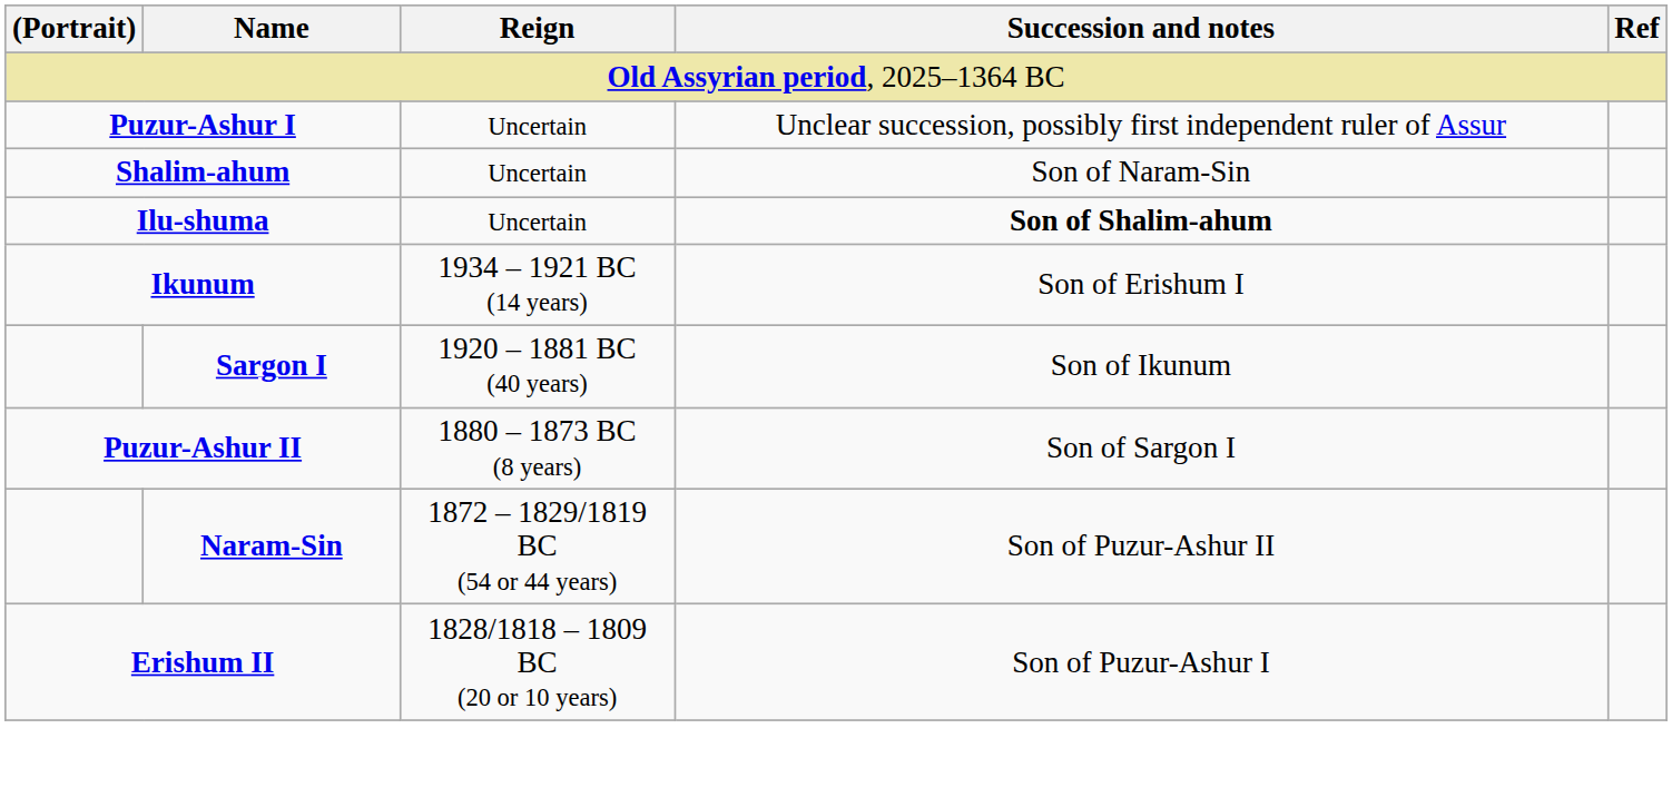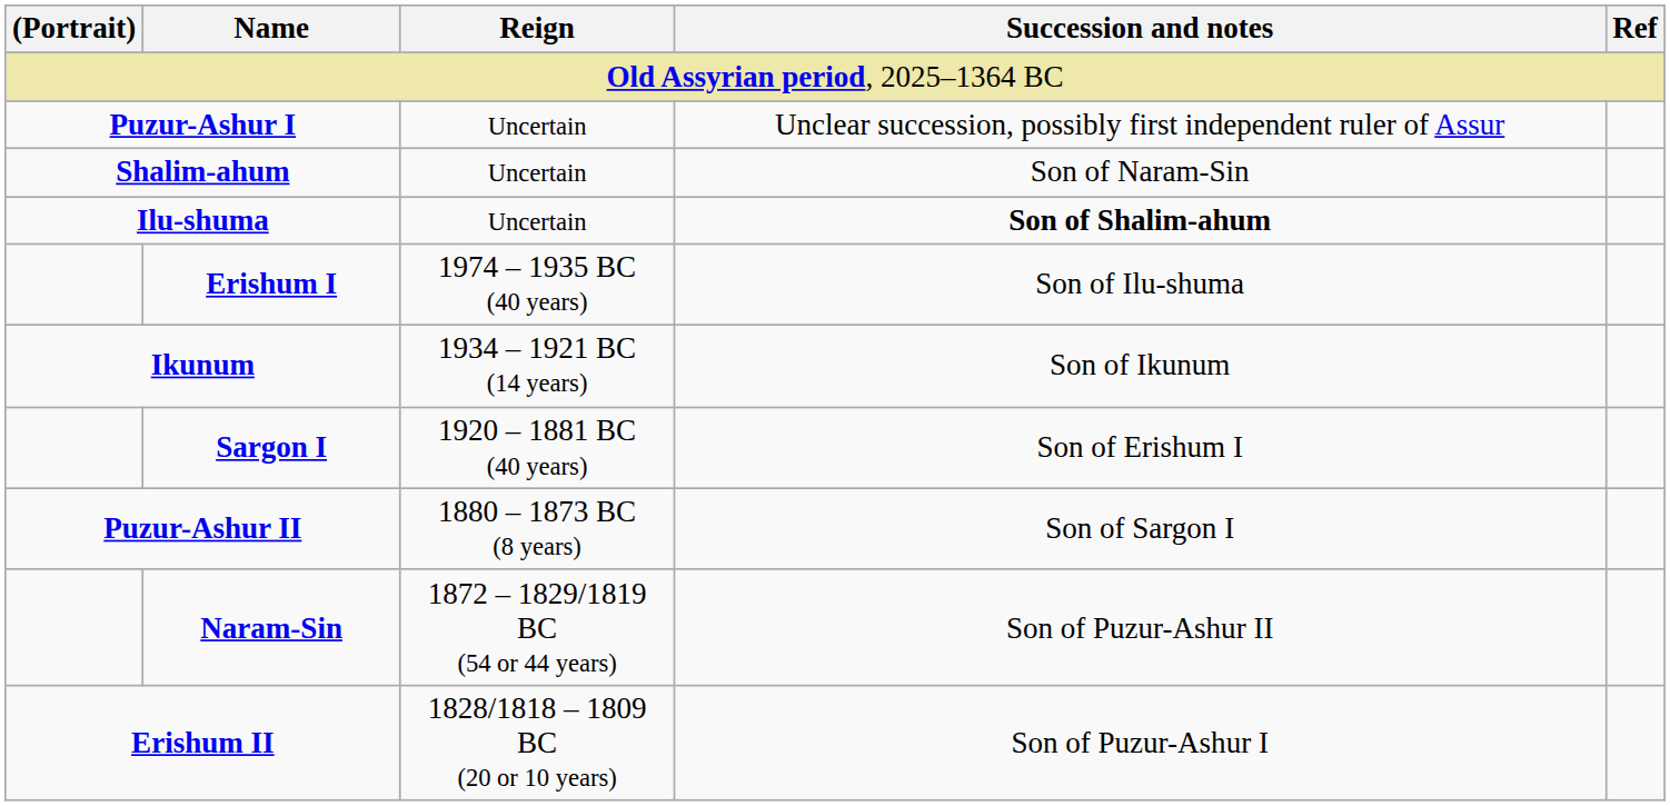 <table class="wikitable" style="text-align:center; width:100%;">
 <tr>
 <th width="6%">(Portrait)</th>
 <th width="16%">Name</th>
 <th width="17%">Reign</th>
 <th width="59%">Succession and notes</th>
 <th width="2%">Ref</th>
 </tr>
 <tr>
 <td colspan=5 style="background-color:PaleGoldenrod"><strong><a href='#'>Old Assyrian period</a></strong>, 2025–1364 BC</td>
 </tr>
 <tr>
 <td colspan=2><strong><a href='#'>Puzur-Ashur I</a></strong><br><small></small></td>
 <td><small>Uncertain</small></td>
 <td>Unclear succession, possibly first independent ruler of <a href='#'>Assur</a></td>
 <td></td>
 </tr>
 <tr>
 <td colspan=2><strong><a href='#'>Shalim-ahum</a></strong><br><small></small></td>
 <td><small>Uncertain</small></td>
 <td>Son of Naram-Sin</td>
 <td></td>
 </tr>
 <tr>
 <td colspan=2><strong><a href='#'>Ilu-shuma</a></strong><br><small></small></td>
 <td><small>Uncertain</small></td>
 <td><strong>Son of Shalim-ahum</strong></td>
 <td></td>
 </tr>
 <tr>
+<td></td>
+<td><strong><a href='#'>Erishum I</a></strong><br><small></small></td>
+<td> 1974 – 1935 BC<br><small>(40 years)</small></td>
+<td>Son of Ilu-shuma</td>
+<td></td>
+</tr>
+<tr>
 <td colspan=2><strong><a href='#'>Ikunum</a></strong><br><small></small></td>
 <td> 1934 – 1921 BC<br><small>(14 years)</small></td>
-<td>Son of Erishum I</td>
+<td>Son of Ikunum</td>
 <td></td>
 </tr>
 <tr>
 <td></td>
 <td><strong><a href='#'>Sargon I</a></strong><br><small></small></td>
 <td> 1920 – 1881 BC<br><small>(40 years)</small></td>
-<td>Son of Ikunum</td>
+<td>Son of Erishum I</td>
 <td></td>
 </tr>
 <tr>
 <td colspan=2><strong><a href='#'>Puzur-Ashur II</a></strong><br><small></small></td>
 <td> 1880 – 1873 BC<br><small>(8 years)</small></td>
 <td>Son of Sargon I</td>
 <td></td>
 </tr>
 <tr>
 <td></td>
 <td><strong><a href='#'>Naram-Sin</a></strong><br><small></small></td>
 <td> 1872 – 1829/1819 BC<br><small>(54 or 44 years)</small></td>
 <td>Son of Puzur-Ashur II</td>
 <td></td>
 </tr>
 <tr>
 <td colspan=2><strong><a href='#'>Erishum II</a></strong><br><small></small></td>
 <td> 1828/1818 – 1809 BC<br><small>(20 or 10 years)</small></td>
 <td>Son of Puzur-Ashur I</td>
 <td></td>
 </tr>
 </table>
